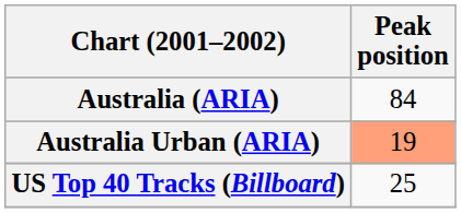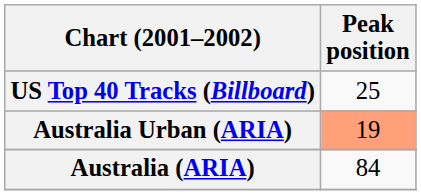 <table class="wikitable sortable plainrowheaders" style="text-align:center;">
 <tr>
 <th scope="col">Chart (2001–2002)</th>
 <th scope="col">Peak<br>position</th>
 </tr>
 <tr>
-<th scope="row">Australia (<a href='#'>ARIA</a>)</th>
-<td>84</td>
+<th scope="row">US <a href='#'>Top 40 Tracks</a> (<a href='#'><em>Billboard</em></a>)</th>
+<td>25</td>
 </tr>
 <tr>
 <th scope="row">Australia Urban (<a href='#'>ARIA</a>)</th>
 <td style="background: lightsalmon;">19</td>
 </tr>
 <tr>
 </tr>
 <tr>
 </tr>
 <tr>
 </tr>
 <tr>
 </tr>
 <tr>
 </tr>
 <tr>
 </tr>
 <tr>
 </tr>
 <tr>
 </tr>
 <tr>
 </tr>
 <tr>
-<th scope="row">US <a href='#'>Top 40 Tracks</a> (<a href='#'><em>Billboard</em></a>)</th>
-<td>25</td>
+<th scope="row">Australia (<a href='#'>ARIA</a>)</th>
+<td>84</td>
 </tr>
 <tr>
 </tr>
 </table>
